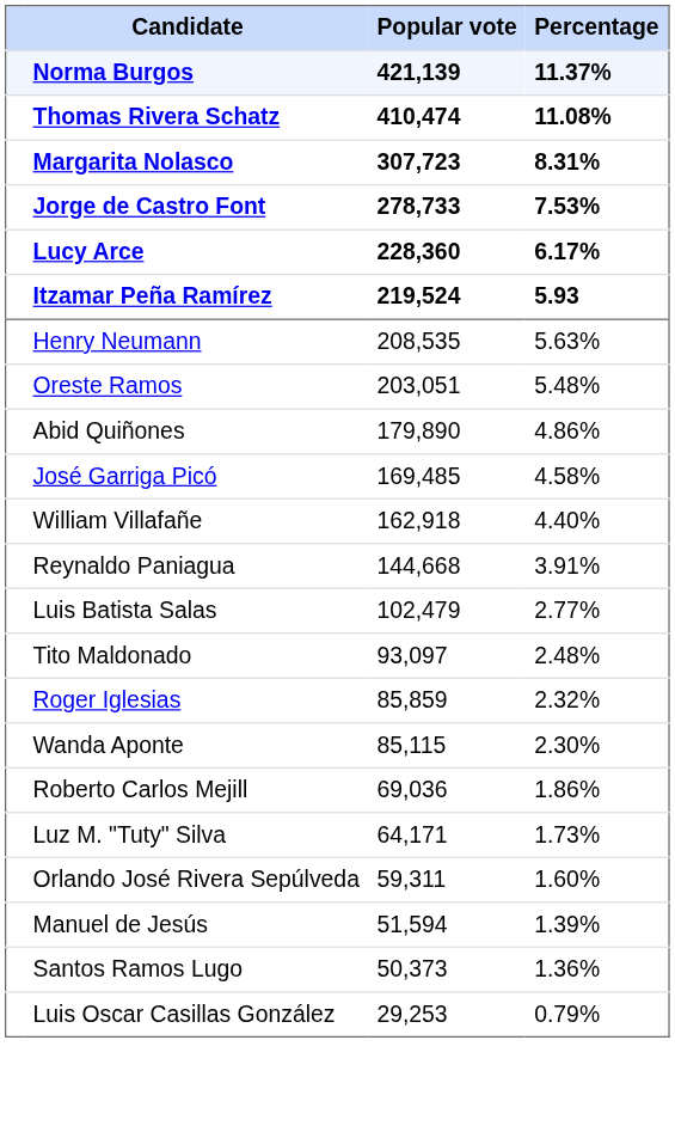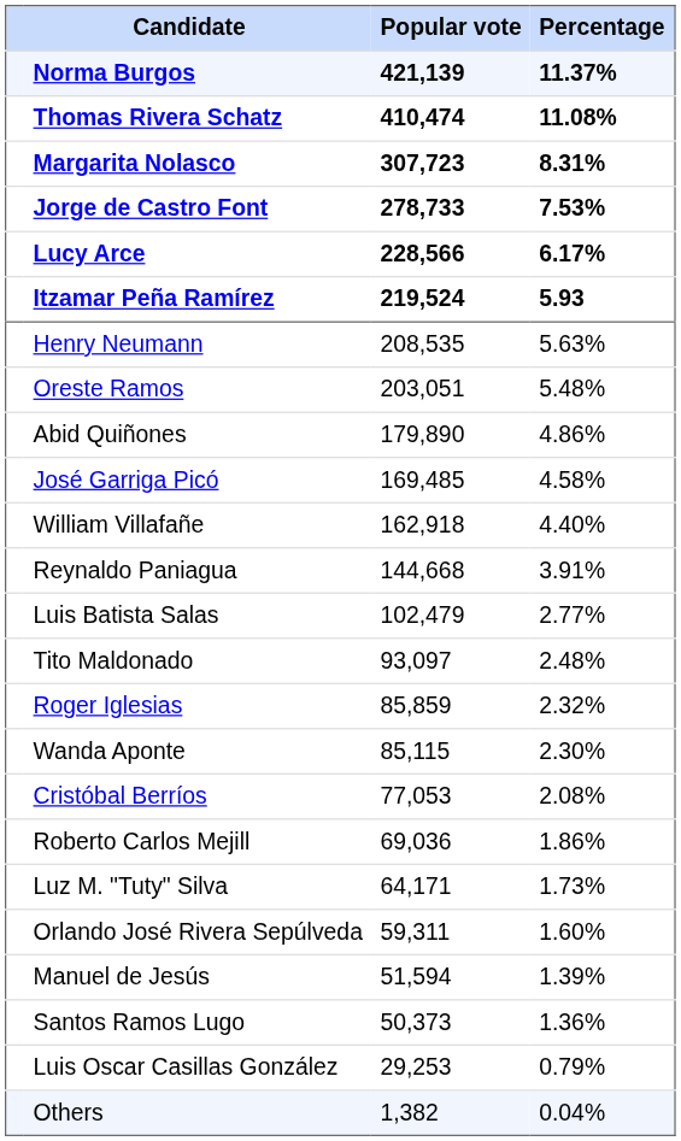 <table style="border: 1px solid #666666; border-collapse: collapse" align="center" cellpadding="6">
 <tr style="background-color: #C9DBFC">
 <th colspan="2">Candidate</th>
 <th>Popular vote</th>
 <th>Percentage</th>
 </tr>
 <tr style="background-color: #F0F5FE">
 <td style="border-top: 1px solid #DDDDDD"></td>
 <td style="border-top: 1px solid #DDDDDD"><strong><a href='#'>Norma Burgos</a></strong></td>
 <td style="border-top: 1px solid #DDDDDD"><strong>421,139</strong></td>
 <td style="border-top: 1px solid #DDDDDD"><strong>11.37%</strong></td>
 </tr>
 <tr>
 <td style="border-top: 1px solid #DDDDDD"></td>
 <td style="border-top: 1px solid #DDDDDD"><strong><a href='#'>Thomas Rivera Schatz</a></strong></td>
 <td style="border-top: 1px solid #DDDDDD"><strong>410,474</strong></td>
 <td style="border-top: 1px solid #DDDDDD"><strong>11.08%</strong></td>
 </tr>
 <tr>
 <td style="border-top: 1px solid #DDDDDD"></td>
 <td style="border-top: 1px solid #DDDDDD"><strong><a href='#'>Margarita Nolasco</a></strong></td>
 <td style="border-top: 1px solid #DDDDDD"><strong>307,723</strong></td>
 <td style="border-top: 1px solid #DDDDDD"><strong>8.31%</strong></td>
 </tr>
 <tr>
 <td style="border-top: 1px solid #DDDDDD"></td>
 <td style="border-top: 1px solid #DDDDDD"><strong><a href='#'>Jorge de Castro Font</a></strong></td>
 <td style="border-top: 1px solid #DDDDDD"><strong>278,733</strong></td>
 <td style="border-top: 1px solid #DDDDDD"><strong>7.53%</strong></td>
 </tr>
 <tr>
 <td style="border-top: 1px solid #DDDDDD"></td>
 <td style="border-top: 1px solid #DDDDDD"><strong><a href='#'>Lucy Arce</a></strong></td>
-<td style="border-top: 1px solid #DDDDDD"><strong>228,360</strong></td>
+<td style="border-top: 1px solid #DDDDDD"><strong>228,566</strong></td>
 <td style="border-top: 1px solid #DDDDDD"><strong>6.17%</strong></td>
 </tr>
 <tr>
 <td style="border-top: 1px solid #DDDDDD"></td>
 <td style="border-top: 1px solid #DDDDDD"><strong><a href='#'>Itzamar Peña Ramírez</a></strong></td>
 <td style="border-top: 1px solid #DDDDDD"><strong>219,524</strong></td>
 <td style="border-top: 1px solid #DDDDDD"><strong>5.93</strong></td>
 </tr>
 <tr>
 <td style="border-top: 1px solid #666666"></td>
 <td style="border-top: 1px solid #666666"><a href='#'>Henry Neumann</a></td>
 <td style="border-top: 1px solid #666666">208,535</td>
 <td style="border-top: 1px solid #666666">5.63%</td>
 </tr>
 <tr>
 <td style="border-top: 1px solid #DDDDDD"></td>
 <td style="border-top: 1px solid #DDDDDD"><a href='#'>Oreste Ramos</a></td>
 <td style="border-top: 1px solid #DDDDDD">203,051</td>
 <td style="border-top: 1px solid #DDDDDD">5.48%</td>
 </tr>
 <tr>
 <td style="border-top: 1px solid #DDDDDD"></td>
 <td style="border-top: 1px solid #DDDDDD">Abid Quiñones</td>
 <td style="border-top: 1px solid #DDDDDD">179,890</td>
 <td style="border-top: 1px solid #DDDDDD">4.86%</td>
 </tr>
 <tr>
 <td style="border-top: 1px solid #DDDDDD"></td>
 <td style="border-top: 1px solid #DDDDDD"><a href='#'>José Garriga Picó</a></td>
 <td style="border-top: 1px solid #DDDDDD">169,485</td>
 <td style="border-top: 1px solid #DDDDDD">4.58%</td>
 </tr>
 <tr>
 <td style="border-top: 1px solid #DDDDDD"></td>
 <td style="border-top: 1px solid #DDDDDD">William Villafañe</td>
 <td style="border-top: 1px solid #DDDDDD">162,918</td>
 <td style="border-top: 1px solid #DDDDDD">4.40%</td>
 </tr>
 <tr>
 <td style="border-top: 1px solid #DDDDDD"></td>
 <td style="border-top: 1px solid #DDDDDD">Reynaldo Paniagua</td>
 <td style="border-top: 1px solid #DDDDDD">144,668</td>
 <td style="border-top: 1px solid #DDDDDD">3.91%</td>
 </tr>
 <tr>
 <td style="border-top: 1px solid #DDDDDD"></td>
 <td style="border-top: 1px solid #DDDDDD">Luis Batista Salas</td>
 <td style="border-top: 1px solid #DDDDDD">102,479</td>
 <td style="border-top: 1px solid #DDDDDD">2.77%</td>
 </tr>
 <tr>
 <td style="border-top: 1px solid #DDDDDD"></td>
 <td style="border-top: 1px solid #DDDDDD">Tito Maldonado</td>
 <td style="border-top: 1px solid #DDDDDD">93,097</td>
 <td style="border-top: 1px solid #DDDDDD">2.48%</td>
 </tr>
 <tr>
 <td style="border-top: 1px solid #DDDDDD"></td>
 <td style="border-top: 1px solid #DDDDDD"><a href='#'>Roger Iglesias</a></td>
 <td style="border-top: 1px solid #DDDDDD">85,859</td>
 <td style="border-top: 1px solid #DDDDDD">2.32%</td>
 </tr>
 <tr>
 <td style="border-top: 1px solid #DDDDDD"></td>
 <td style="border-top: 1px solid #DDDDDD">Wanda Aponte</td>
 <td style="border-top: 1px solid #DDDDDD">85,115</td>
 <td style="border-top: 1px solid #DDDDDD">2.30%</td>
 </tr>
 <tr>
 <td style="border-top: 1px solid #DDDDDD"></td>
+<td style="border-top: 1px solid #DDDDDD"><a href='#'>Cristóbal Berríos</a></td>
+<td style="border-top: 1px solid #DDDDDD">77,053</td>
+<td style="border-top: 1px solid #DDDDDD">2.08%</td>
+</tr>
+<tr>
+<td style="border-top: 1px solid #DDDDDD"></td>
 <td style="border-top: 1px solid #DDDDDD">Roberto Carlos Mejill</td>
 <td style="border-top: 1px solid #DDDDDD">69,036</td>
 <td style="border-top: 1px solid #DDDDDD">1.86%</td>
 </tr>
 <tr>
 <td style="border-top: 1px solid #DDDDDD"></td>
 <td style="border-top: 1px solid #DDDDDD">Luz M. "Tuty" Silva</td>
 <td style="border-top: 1px solid #DDDDDD">64,171</td>
 <td style="border-top: 1px solid #DDDDDD">1.73%</td>
 </tr>
 <tr>
 <td style="border-top: 1px solid #DDDDDD"></td>
 <td style="border-top: 1px solid #DDDDDD">Orlando José Rivera Sepúlveda</td>
 <td style="border-top: 1px solid #DDDDDD">59,311</td>
 <td style="border-top: 1px solid #DDDDDD">1.60%</td>
 </tr>
 <tr>
 <td style="border-top: 1px solid #DDDDDD"></td>
 <td style="border-top: 1px solid #DDDDDD">Manuel de Jesús</td>
 <td style="border-top: 1px solid #DDDDDD">51,594</td>
 <td style="border-top: 1px solid #DDDDDD">1.39%</td>
 </tr>
 <tr>
 <td style="border-top: 1px solid #DDDDDD"></td>
 <td style="border-top: 1px solid #DDDDDD">Santos Ramos Lugo</td>
 <td style="border-top: 1px solid #DDDDDD">50,373</td>
 <td style="border-top: 1px solid #DDDDDD">1.36%</td>
 </tr>
 <tr>
 <td style="border-top: 1px solid #DDDDDD"></td>
 <td style="border-top: 1px solid #DDDDDD">Luis Oscar Casillas González</td>
 <td style="border-top: 1px solid #DDDDDD">29,253</td>
 <td style="border-top: 1px solid #DDDDDD">0.79%</td>
 </tr>
+<tr style="background-color: #F0F5FE">
+<td style="border-top: 1px solid #DDDDDD"></td>
+<td style="border-top: 1px solid #DDDDDD">Others</td>
+<td style="border-top: 1px solid #DDDDDD">1,382</td>
+<td style="border-top: 1px solid #DDDDDD">0.04%</td>
+</tr>
 </table>
